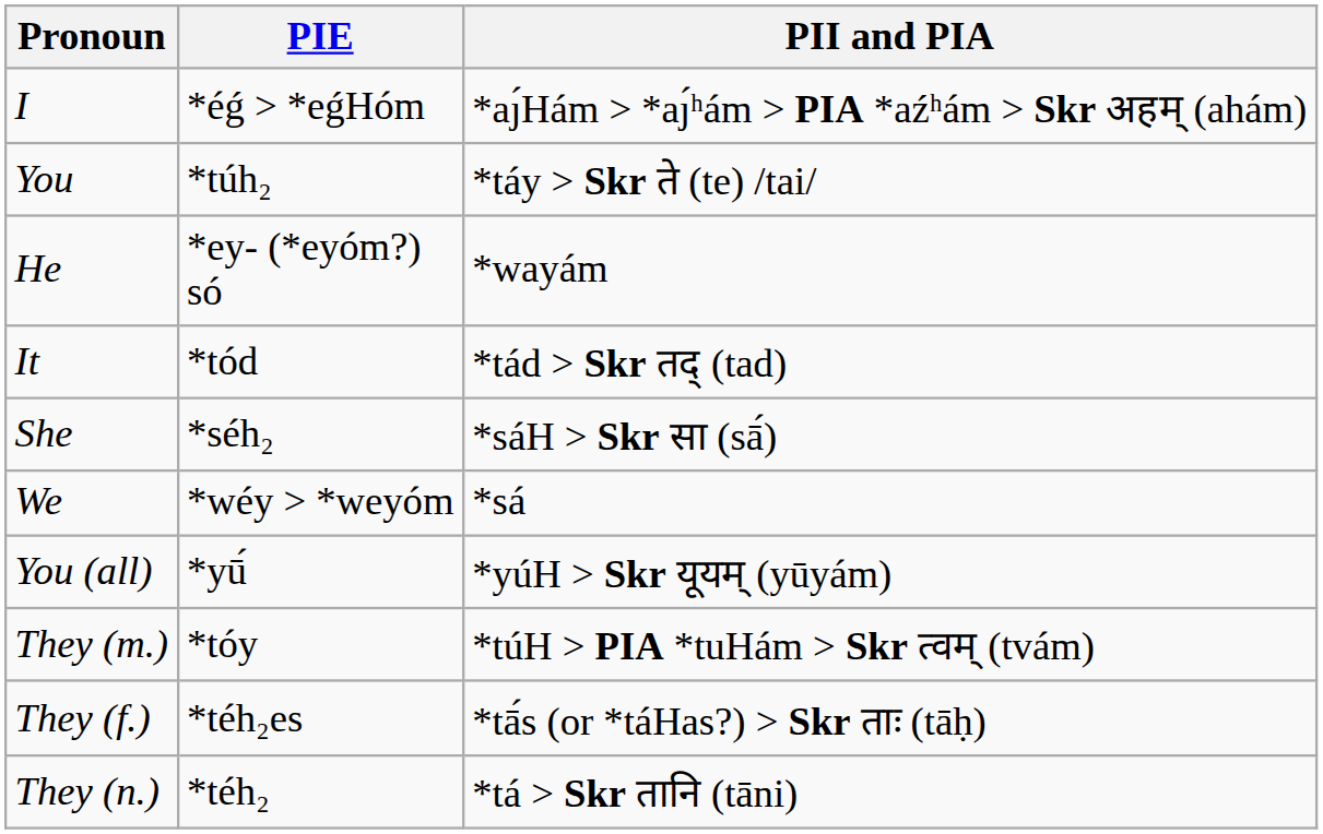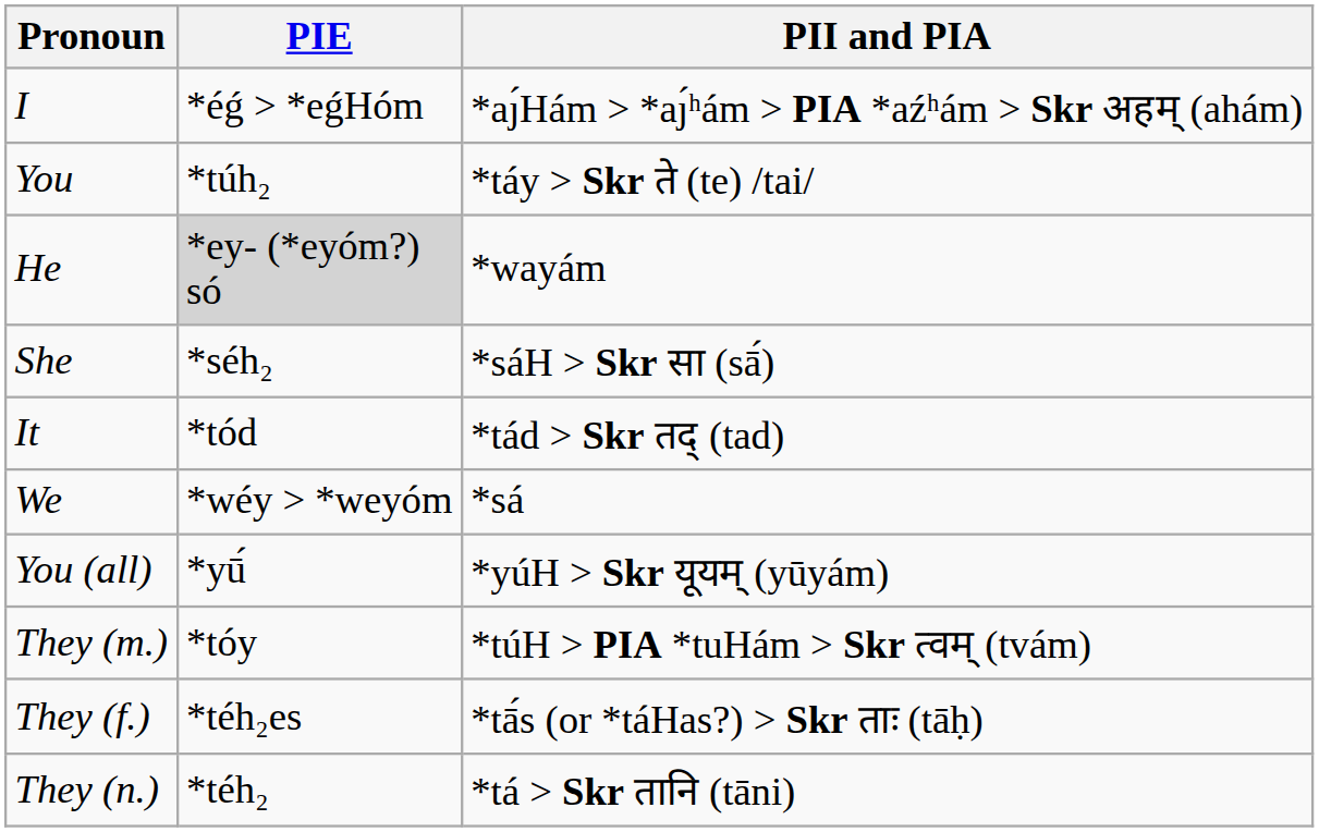 <table class="wikitable sortable">
 <tr>
 <th>Pronoun</th>
 <th><a href='#'>PIE</a></th>
 <th>PII and PIA</th>
 </tr>
 <tr>
 <td><em>I</em></td>
 <td>*éǵ > *eǵHóm</td>
 <td>*aȷ́Hám > *aȷ́ʰám > <strong>PIA</strong> *aźʰám > <strong>Skr</strong> अहम् (ahám)</td>
 </tr>
 <tr>
 <td><em>You</em></td>
 <td>*túh₂</td>
 <td>*táy > <strong>Skr</strong> ते (te) /tai/</td>
 </tr>
 <tr>
 <td><em>He</em></td>
-<td>*ey- (*eyóm?)<br>só</td>
+<td style="background: lightgrey;">*ey- (*eyóm?)<br>só</td>
 <td>*wayám</td>
+</tr>
+<tr>
+<td><em>She</em></td>
+<td>*séh₂</td>
+<td>*sáH > <strong>Skr</strong> सा (sā́)</td>
 </tr>
 <tr>
 <td><em>It</em></td>
 <td>*tód</td>
 <td>*tád > <strong>Skr</strong> तद् (tad)</td>
-</tr>
-<tr>
-<td><em>She</em></td>
-<td>*séh₂</td>
-<td>*sáH > <strong>Skr</strong> सा (sā́)</td>
 </tr>
 <tr>
 <td><em>We</em></td>
 <td>*wéy > *weyóm</td>
 <td>*sá</td>
 </tr>
 <tr>
 <td><em>You (all)</em></td>
 <td>*yū́</td>
 <td>*yúH > <strong>Skr</strong> यूयम् (yūyám)</td>
 </tr>
 <tr>
 <td><em>They (m.)</em></td>
 <td>*tóy</td>
 <td>*túH > <strong>PIA</strong> *tuHám > <strong>Skr</strong> त्वम् (tvám)</td>
 </tr>
 <tr>
 <td><em>They (f.)</em></td>
 <td>*téh₂es</td>
 <td>*tā́s (or *táHas?) > <strong>Skr</strong> ताः (tāḥ)</td>
 </tr>
 <tr>
 <td><em>They (n.)</em></td>
 <td>*téh₂</td>
 <td>*tá > <strong>Skr</strong> तानि (tāni)</td>
 </tr>
 </table>
